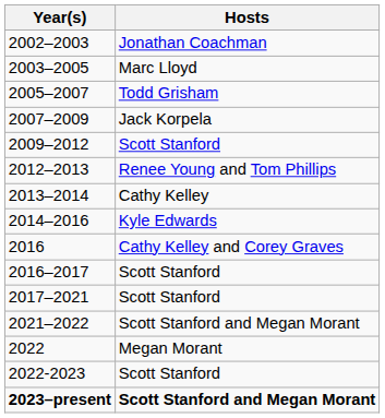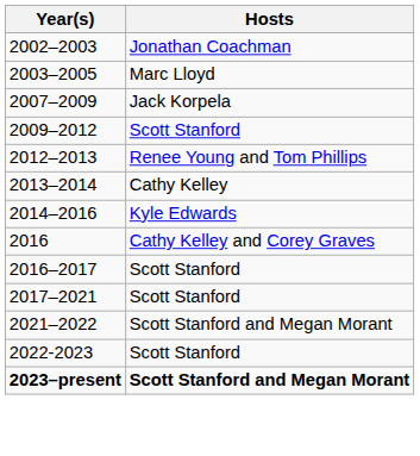 <table class="wikitable">
 <tr>
 <th>Year(s)</th>
 <th>Hosts</th>
 </tr>
 <tr>
 <td>2002–2003</td>
 <td><a href='#'>Jonathan Coachman</a></td>
 </tr>
 <tr>
 <td>2003–2005</td>
 <td>Marc Lloyd</td>
-</tr>
-<tr>
-<td>2005–2007</td>
-<td><a href='#'>Todd Grisham</a></td>
 </tr>
 <tr>
 <td>2007–2009</td>
 <td>Jack Korpela</td>
 </tr>
 <tr>
 <td>2009–2012</td>
 <td><a href='#'>Scott Stanford</a></td>
 </tr>
 <tr>
 <td>2012–2013</td>
 <td><a href='#'>Renee Young</a> and <a href='#'>Tom Phillips</a></td>
 </tr>
 <tr>
 <td>2013–2014</td>
 <td>Cathy Kelley</td>
 </tr>
 <tr>
 <td>2014–2016</td>
 <td><a href='#'>Kyle Edwards</a></td>
 </tr>
 <tr>
 <td>2016</td>
 <td><a href='#'>Cathy Kelley</a> and <a href='#'>Corey Graves</a></td>
 </tr>
 <tr>
 <td>2016–2017</td>
 <td>Scott Stanford</td>
 </tr>
 <tr>
 <td>2017–2021</td>
 <td>Scott Stanford</td>
 </tr>
 <tr>
 <td>2021–2022</td>
 <td>Scott Stanford and Megan Morant</td>
 </tr>
 <tr>
-<td>2022</td>
-<td>Megan Morant</td>
-</tr>
-<tr>
 <td>2022-2023</td>
 <td>Scott Stanford</td>
 </tr>
 <tr>
 <td><strong>2023–present</strong></td>
 <td><strong>Scott Stanford and Megan Morant</strong></td>
 </tr>
 </table>
